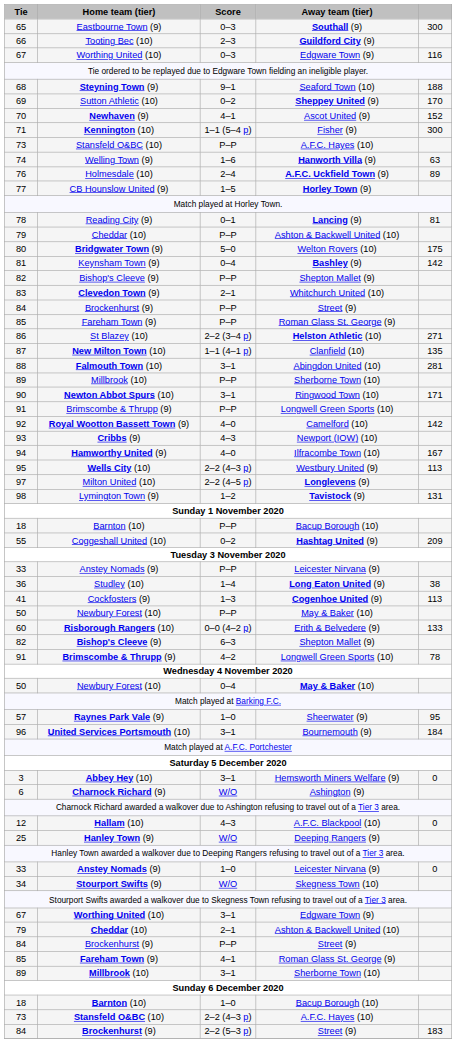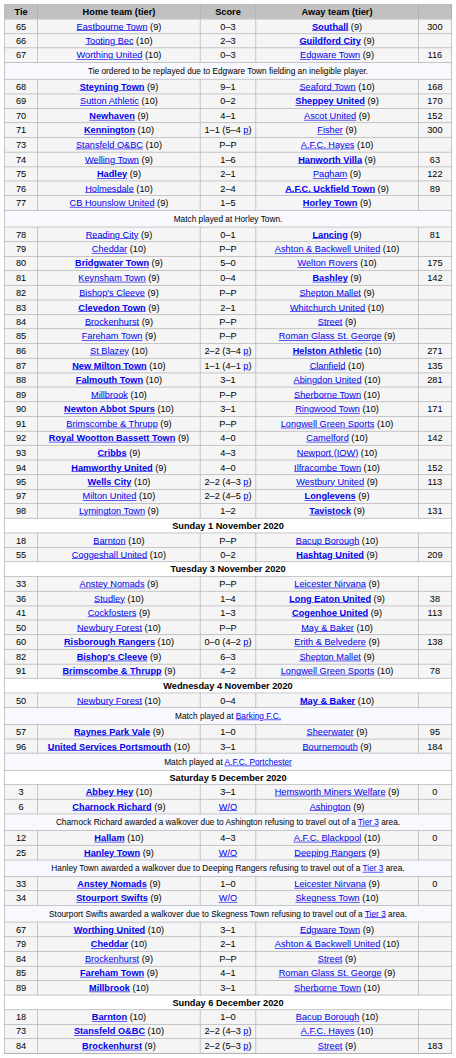 <table class="wikitable" style="width: 700px; background:WhiteSmoke; text-align:center; font-size:90%">
 <tr>
 <td scope="col" style="width:  7.50%; background:silver;"><strong>Tie</strong></td>
 <td scope="col" style="width: 36.25%; background:silver;"><strong>Home team (tier)</strong></td>
 <td scope="col" style="width: 12.50%; background:silver;"><strong>Score</strong></td>
 <td scope="col" style="width: 36.25%; background:silver;"><strong>Away team (tier)</strong></td>
 <td scope="col" style="width:  7.50%; background:silver;"><strong></strong></td>
 </tr>
 <tr>
 <td>65</td>
 <td><a href='#'>Eastbourne Town</a> (9)</td>
 <td>0–3</td>
 <td><strong><a href='#'>Southall</a></strong> (9)</td>
 <td>300</td>
 </tr>
 <tr>
 <td>66</td>
 <td><a href='#'>Tooting Bec</a> (10)</td>
 <td>2–3</td>
 <td><strong><a href='#'>Guildford City</a></strong> (9)</td>
 <td></td>
 </tr>
 <tr>
 <td>67</td>
 <td><a href='#'>Worthing United</a> (10)</td>
 <td>0–3</td>
 <td><a href='#'>Edgware Town</a> (9)</td>
 <td>116</td>
 </tr>
 <tr>
 <td colspan="5" style="background:GhostWhite; height:20px; text-align:center; font-size:90%">Tie ordered to be replayed due to Edgware Town fielding an ineligible player.</td>
 </tr>
 <tr>
 <td>68</td>
 <td><strong><a href='#'>Steyning Town</a></strong> (9)</td>
 <td>9–1</td>
 <td><a href='#'>Seaford Town</a> (10)</td>
-<td>188</td>
+<td>168</td>
 </tr>
 <tr>
 <td>69</td>
 <td><a href='#'>Sutton Athletic</a> (10)</td>
 <td>0–2</td>
 <td><strong><a href='#'>Sheppey United</a></strong> (9)</td>
 <td>170</td>
 </tr>
 <tr>
 <td>70</td>
 <td><strong><a href='#'>Newhaven</a></strong> (9)</td>
 <td>4–1</td>
 <td><a href='#'>Ascot United</a> (9)</td>
 <td>152</td>
 </tr>
 <tr>
 <td>71</td>
 <td><strong><a href='#'>Kennington</a></strong> (10)</td>
 <td>1–1 (5–4 <a href='#'>p</a>)</td>
 <td><a href='#'>Fisher</a> (9)</td>
 <td>300</td>
 </tr>
 <tr>
 <td>73</td>
 <td><a href='#'>Stansfeld O&BC</a> (10)</td>
 <td>P–P</td>
 <td><a href='#'>A.F.C. Hayes</a> (10)</td>
 <td></td>
 </tr>
 <tr>
 <td>74</td>
 <td><a href='#'>Welling Town</a> (9)</td>
 <td>1–6</td>
 <td><strong><a href='#'>Hanworth Villa</a></strong> (9)</td>
 <td>63</td>
+</tr>
+<tr>
+<td>75</td>
+<td><strong><a href='#'>Hadley</a></strong> (9)</td>
+<td>2–1</td>
+<td><a href='#'>Pagham</a> (9)</td>
+<td>122</td>
 </tr>
 <tr>
 <td>76</td>
 <td><a href='#'>Holmesdale</a> (10)</td>
 <td>2–4</td>
 <td><strong><a href='#'>A.F.C. Uckfield Town</a></strong> (9)</td>
 <td>89</td>
 </tr>
 <tr>
 <td>77</td>
 <td><a href='#'>CB Hounslow United</a> (9)</td>
 <td>1–5</td>
 <td><strong><a href='#'>Horley Town</a></strong> (9)</td>
 <td></td>
 </tr>
 <tr>
 <td colspan="5" style="background:GhostWhite; height:20px; text-align:center; font-size:90%">Match played at Horley Town.</td>
 </tr>
 <tr>
 <td>78</td>
 <td><a href='#'>Reading City</a> (9)</td>
 <td>0–1</td>
 <td><strong><a href='#'>Lancing</a></strong> (9)</td>
 <td>81</td>
 </tr>
 <tr>
 <td>79</td>
 <td><a href='#'>Cheddar</a> (10)</td>
 <td>P–P</td>
 <td><a href='#'>Ashton & Backwell United</a> (10)</td>
 <td></td>
 </tr>
 <tr>
 <td>80</td>
 <td><strong><a href='#'>Bridgwater Town</a></strong> (9)</td>
 <td>5–0</td>
 <td><a href='#'>Welton Rovers</a> (10)</td>
 <td>175</td>
 </tr>
 <tr>
 <td>81</td>
 <td><a href='#'>Keynsham Town</a> (9)</td>
 <td>0–4</td>
 <td><strong><a href='#'>Bashley</a></strong> (9)</td>
 <td>142</td>
 </tr>
 <tr>
 <td>82</td>
 <td><a href='#'>Bishop's Cleeve</a> (9)</td>
 <td>P–P</td>
 <td><a href='#'>Shepton Mallet</a> (9)</td>
 <td></td>
 </tr>
 <tr>
 <td>83</td>
 <td><strong><a href='#'>Clevedon Town</a></strong> (9)</td>
 <td>2–1</td>
 <td><a href='#'>Whitchurch United</a> (10)</td>
 <td></td>
 </tr>
 <tr>
 <td>84</td>
 <td><a href='#'>Brockenhurst</a> (9)</td>
 <td>P–P</td>
 <td><a href='#'>Street</a> (9)</td>
 <td></td>
 </tr>
 <tr>
 <td>85</td>
 <td><a href='#'>Fareham Town</a> (9)</td>
 <td>P–P</td>
 <td><a href='#'>Roman Glass St. George</a> (9)</td>
 <td></td>
 </tr>
 <tr>
 <td>86</td>
 <td><a href='#'>St Blazey</a> (10)</td>
 <td>2–2 (3–4 <a href='#'>p</a>)</td>
 <td><strong><a href='#'>Helston Athletic</a></strong> (10)</td>
 <td>271</td>
 </tr>
 <tr>
 <td>87</td>
 <td><strong><a href='#'>New Milton Town</a></strong> (10)</td>
 <td>1–1 (4–1 <a href='#'>p</a>)</td>
 <td><a href='#'>Clanfield</a> (10)</td>
 <td>135</td>
 </tr>
 <tr>
 <td>88</td>
 <td><strong><a href='#'>Falmouth Town</a></strong> (10)</td>
 <td>3–1</td>
 <td><a href='#'>Abingdon United</a> (10)</td>
 <td>281</td>
 </tr>
 <tr>
 <td>89</td>
 <td><a href='#'>Millbrook</a> (10)</td>
 <td>P–P</td>
 <td><a href='#'>Sherborne Town</a> (10)</td>
 <td></td>
 </tr>
 <tr>
 <td>90</td>
 <td><strong><a href='#'>Newton Abbot Spurs</a></strong> (10)</td>
 <td>3–1</td>
 <td><a href='#'>Ringwood Town</a> (10)</td>
 <td>171</td>
 </tr>
 <tr>
 <td>91</td>
 <td><a href='#'>Brimscombe & Thrupp</a> (9)</td>
 <td>P–P</td>
 <td><a href='#'>Longwell Green Sports</a> (10)</td>
 <td></td>
 </tr>
 <tr>
 <td>92</td>
 <td><strong><a href='#'>Royal Wootton Bassett Town</a></strong> (9)</td>
 <td>4–0</td>
 <td><a href='#'>Camelford</a> (10)</td>
 <td>142</td>
 </tr>
 <tr>
 <td>93</td>
 <td><strong><a href='#'>Cribbs</a></strong> (9)</td>
 <td>4–3</td>
 <td><a href='#'>Newport (IOW)</a> (10)</td>
 <td></td>
 </tr>
 <tr>
 <td>94</td>
 <td><strong><a href='#'>Hamworthy United</a></strong> (9)</td>
 <td>4–0</td>
 <td><a href='#'>Ilfracombe Town</a> (10)</td>
-<td>167</td>
+<td>152</td>
 </tr>
 <tr>
 <td>95</td>
 <td><strong><a href='#'>Wells City</a></strong> (10)</td>
 <td>2–2 (4–3 <a href='#'>p</a>)</td>
 <td><a href='#'>Westbury United</a> (9)</td>
 <td>113</td>
 </tr>
 <tr>
 <td>97</td>
 <td><a href='#'>Milton United</a> (10)</td>
 <td>2–2 (4–5 <a href='#'>p</a>)</td>
 <td><strong><a href='#'>Longlevens</a></strong> (9)</td>
 <td></td>
 </tr>
 <tr>
 <td>98</td>
 <td><a href='#'>Lymington Town</a> (9)</td>
 <td>1–2</td>
 <td><strong><a href='#'>Tavistock</a></strong> (9)</td>
 <td>131</td>
 </tr>
 <tr>
 <td colspan="5" style= background:White><strong>Sunday 1 November 2020</strong></td>
 </tr>
 <tr>
 <td>18</td>
 <td><a href='#'>Barnton</a> (10)</td>
 <td>P–P</td>
 <td><a href='#'>Bacup Borough</a> (10)</td>
 <td></td>
 </tr>
 <tr>
 <td>55</td>
 <td><a href='#'>Coggeshall United</a> (10)</td>
 <td>0–2</td>
 <td><strong><a href='#'>Hashtag United</a></strong> (9)</td>
 <td>209</td>
 </tr>
 <tr>
 <td colspan="5" style= background:White><strong>Tuesday 3 November 2020</strong></td>
 </tr>
 <tr>
 <td>33</td>
 <td><a href='#'>Anstey Nomads</a> (9)</td>
 <td>P–P</td>
 <td><a href='#'>Leicester Nirvana</a> (9)</td>
 <td></td>
 </tr>
 <tr>
 <td>36</td>
 <td><a href='#'>Studley</a> (10)</td>
 <td>1–4</td>
 <td><strong><a href='#'>Long Eaton United</a></strong> (9)</td>
 <td>38</td>
 </tr>
 <tr>
 <td>41</td>
 <td><a href='#'>Cockfosters</a> (9)</td>
 <td>1–3</td>
 <td><strong><a href='#'>Cogenhoe United</a></strong> (9)</td>
 <td>113</td>
 </tr>
 <tr>
 <td>50</td>
 <td><a href='#'>Newbury Forest</a> (10)</td>
 <td>P–P</td>
 <td><a href='#'>May & Baker</a> (10)</td>
 <td></td>
 </tr>
 <tr>
 <td>60</td>
 <td><strong><a href='#'>Risborough Rangers</a></strong> (10)</td>
 <td>0–0 (4–2 <a href='#'>p</a>)</td>
 <td><a href='#'>Erith & Belvedere</a> (9)</td>
-<td>133</td>
+<td>138</td>
 </tr>
 <tr>
 <td>82</td>
 <td><strong><a href='#'>Bishop's Cleeve</a></strong> (9)</td>
 <td>6–3</td>
 <td><a href='#'>Shepton Mallet</a> (9)</td>
 <td></td>
 </tr>
 <tr>
 <td>91</td>
 <td><strong><a href='#'>Brimscombe & Thrupp</a></strong> (9)</td>
 <td>4–2</td>
 <td><a href='#'>Longwell Green Sports</a> (10)</td>
 <td>78</td>
 </tr>
 <tr>
 <td colspan="5" style= background:White><strong>Wednesday 4 November 2020</strong></td>
 </tr>
 <tr>
 <td>50</td>
 <td><a href='#'>Newbury Forest</a> (10)</td>
 <td>0–4</td>
 <td><strong><a href='#'>May & Baker</a></strong> (10)</td>
 <td></td>
 </tr>
 <tr>
 <td colspan="5" style="background:GhostWhite; height:20px; text-align:center; font-size:90%">Match played at <a href='#'>Barking F.C.</a></td>
 </tr>
 <tr>
 <td>57</td>
 <td><strong><a href='#'>Raynes Park Vale</a></strong> (9)</td>
 <td>1–0</td>
 <td><a href='#'>Sheerwater</a> (9)</td>
 <td>95</td>
 </tr>
 <tr>
 <td>96</td>
 <td><strong><a href='#'>United Services Portsmouth</a></strong> (10)</td>
 <td>3–1</td>
 <td><a href='#'>Bournemouth</a> (9)</td>
 <td>184</td>
 </tr>
 <tr>
 <td colspan="5" style="background:GhostWhite; height:20px; text-align:center; font-size:90%">Match played at <a href='#'>A.F.C. Portchester</a></td>
 </tr>
 <tr>
 <td colspan="5" style= background:White><strong>Saturday 5 December 2020</strong></td>
 </tr>
 <tr>
 <td>3</td>
 <td><strong><a href='#'>Abbey Hey</a></strong> (10)</td>
 <td>3–1</td>
 <td><a href='#'>Hemsworth Miners Welfare</a> (9)</td>
 <td>0</td>
 </tr>
 <tr>
 <td>6</td>
 <td><strong><a href='#'>Charnock Richard</a></strong> (9)</td>
 <td><a href='#'>W/O</a></td>
 <td><a href='#'>Ashington</a> (9)</td>
 <td></td>
 </tr>
 <tr>
 <td colspan="5" style="background:GhostWhite; height:20px; text-align:center; font-size:90%">Charnock Richard awarded a walkover due to Ashington refusing to travel out of a <a href='#'>Tier 3</a> area.</td>
 </tr>
 <tr>
 <td>12</td>
 <td><strong><a href='#'>Hallam</a></strong> (10)</td>
 <td>4–3</td>
 <td><a href='#'>A.F.C. Blackpool</a> (10)</td>
 <td>0</td>
 </tr>
 <tr>
 <td>25</td>
 <td><strong><a href='#'>Hanley Town</a></strong> (9)</td>
 <td><a href='#'>W/O</a></td>
 <td><a href='#'>Deeping Rangers</a> (9)</td>
 <td></td>
 </tr>
 <tr>
 <td colspan="5" style="background:GhostWhite; height:20px; text-align:center; font-size:90%">Hanley Town awarded a walkover due to Deeping Rangers refusing to travel out of a <a href='#'>Tier 3</a> area.</td>
 </tr>
 <tr>
 <td>33</td>
 <td><strong><a href='#'>Anstey Nomads</a></strong> (9)</td>
 <td>1–0</td>
 <td><a href='#'>Leicester Nirvana</a> (9)</td>
 <td>0</td>
 </tr>
 <tr>
 <td>34</td>
 <td><strong><a href='#'>Stourport Swifts</a></strong> (9)</td>
 <td><a href='#'>W/O</a></td>
 <td><a href='#'>Skegness Town</a> (10)</td>
 <td></td>
 </tr>
 <tr>
 <td colspan="5" style="background:GhostWhite; height:20px; text-align:center; font-size:90%">Stourport Swifts awarded a walkover due to Skegness Town refusing to travel out of a <a href='#'>Tier 3</a> area.</td>
 </tr>
 <tr>
 <td>67</td>
 <td><strong><a href='#'>Worthing United</a></strong> (10)</td>
 <td>3–1</td>
 <td><a href='#'>Edgware Town</a> (9)</td>
 <td></td>
 </tr>
 <tr>
 <td>79</td>
 <td><strong><a href='#'>Cheddar</a></strong> (10)</td>
 <td>2–1</td>
 <td><a href='#'>Ashton & Backwell United</a> (10)</td>
 <td></td>
 </tr>
 <tr>
 <td>84</td>
 <td><a href='#'>Brockenhurst</a> (9)</td>
 <td>P–P</td>
 <td><a href='#'>Street</a> (9)</td>
 <td></td>
 </tr>
 <tr>
 <td>85</td>
 <td><strong><a href='#'>Fareham Town</a></strong> (9)</td>
 <td>4–1</td>
 <td><a href='#'>Roman Glass St. George</a> (9)</td>
 <td></td>
 </tr>
 <tr>
 <td>89</td>
 <td><strong><a href='#'>Millbrook</a></strong> (10)</td>
 <td>3–1</td>
 <td><a href='#'>Sherborne Town</a> (10)</td>
 <td></td>
 </tr>
 <tr>
 <td colspan="5" style= background:White><strong>Sunday 6 December 2020</strong></td>
 </tr>
 <tr>
 <td>18</td>
 <td><strong><a href='#'>Barnton</a></strong> (10)</td>
 <td>1–0</td>
 <td><a href='#'>Bacup Borough</a> (10)</td>
 <td></td>
 </tr>
 <tr>
 <td>73</td>
 <td><strong><a href='#'>Stansfeld O&BC</a></strong> (10)</td>
 <td>2–2 (4–3 <a href='#'>p</a>)</td>
 <td><a href='#'>A.F.C. Hayes</a> (10)</td>
 <td></td>
 </tr>
 <tr>
 <td>84</td>
 <td><strong><a href='#'>Brockenhurst</a></strong> (9)</td>
 <td>2–2 (5–3 <a href='#'>p</a>)</td>
 <td><a href='#'>Street</a> (9)</td>
 <td>183</td>
 </tr>
 <tr>
 </tr>
 </table>
